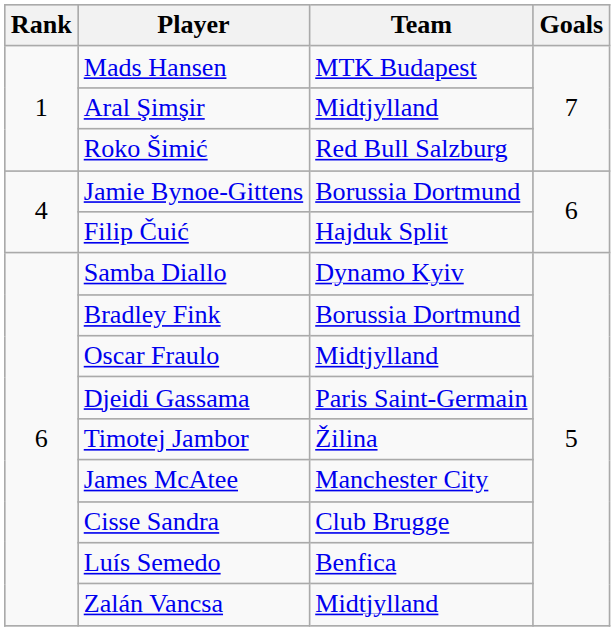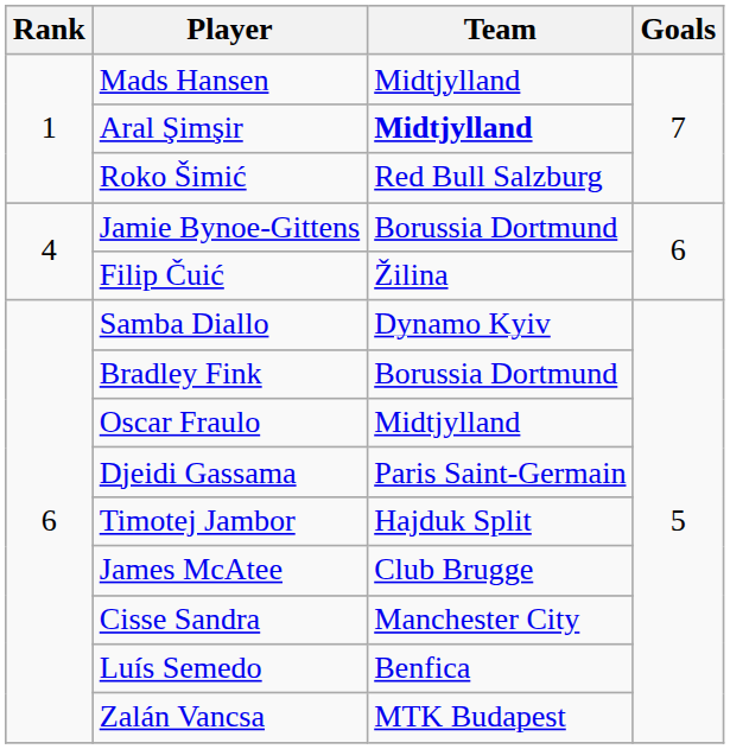 <table class="wikitable" style="text-align:center">
 <tr>
 <th>Rank</th>
 <th>Player</th>
 <th>Team</th>
 <th>Goals</th>
 </tr>
 <tr>
 <td rowspan=3>1</td>
 <td align=left> <a href='#'>Mads Hansen</a></td>
-<td align=left> <a href='#'>MTK Budapest</a></td>
+<td align=left> <a href='#'>Midtjylland</a></td>
 <td rowspan=3>7</td>
 </tr>
 <tr>
 <td align=left> <a href='#'>Aral Şimşir</a></td>
-<td align=left> <a href='#'>Midtjylland</a></td>
+<td align=left><strong> <a href='#'>Midtjylland</a></strong></td>
 </tr>
 <tr>
 <td align=left> <a href='#'>Roko Šimić</a></td>
 <td align=left> <a href='#'>Red Bull Salzburg</a></td>
 </tr>
 <tr>
 <td rowspan=2>4</td>
 <td align=left> <a href='#'>Jamie Bynoe-Gittens</a></td>
 <td align=left> <a href='#'>Borussia Dortmund</a></td>
 <td rowspan=2>6</td>
 </tr>
 <tr>
 <td align=left> <a href='#'>Filip Čuić</a></td>
-<td align=left> <a href='#'>Hajduk Split</a></td>
+<td align=left> <a href='#'>Žilina</a></td>
 </tr>
 <tr>
 <td rowspan=9>6</td>
 <td align=left> <a href='#'>Samba Diallo</a></td>
 <td align=left> <a href='#'>Dynamo Kyiv</a></td>
 <td rowspan=9>5</td>
 </tr>
 <tr>
 <td align=left> <a href='#'>Bradley Fink</a></td>
 <td align=left> <a href='#'>Borussia Dortmund</a></td>
 </tr>
 <tr>
 <td align=left> <a href='#'>Oscar Fraulo</a></td>
 <td align=left> <a href='#'>Midtjylland</a></td>
 </tr>
 <tr>
 <td align=left> <a href='#'>Djeidi Gassama</a></td>
 <td align=left> <a href='#'>Paris Saint-Germain</a></td>
 </tr>
 <tr>
 <td align=left> <a href='#'>Timotej Jambor</a></td>
-<td align=left> <a href='#'>Žilina</a></td>
+<td align=left> <a href='#'>Hajduk Split</a></td>
 </tr>
 <tr>
 <td align=left> <a href='#'>James McAtee</a></td>
-<td align=left> <a href='#'>Manchester City</a></td>
+<td align=left> <a href='#'>Club Brugge</a></td>
 </tr>
 <tr>
 <td align=left> <a href='#'>Cisse Sandra</a></td>
-<td align=left> <a href='#'>Club Brugge</a></td>
+<td align=left> <a href='#'>Manchester City</a></td>
 </tr>
 <tr>
 <td align=left> <a href='#'>Luís Semedo</a></td>
 <td align=left> <a href='#'>Benfica</a></td>
 </tr>
 <tr>
 <td align=left> <a href='#'>Zalán Vancsa</a></td>
-<td align=left> <a href='#'>Midtjylland</a></td>
+<td align=left> <a href='#'>MTK Budapest</a></td>
 </tr>
 </table>
